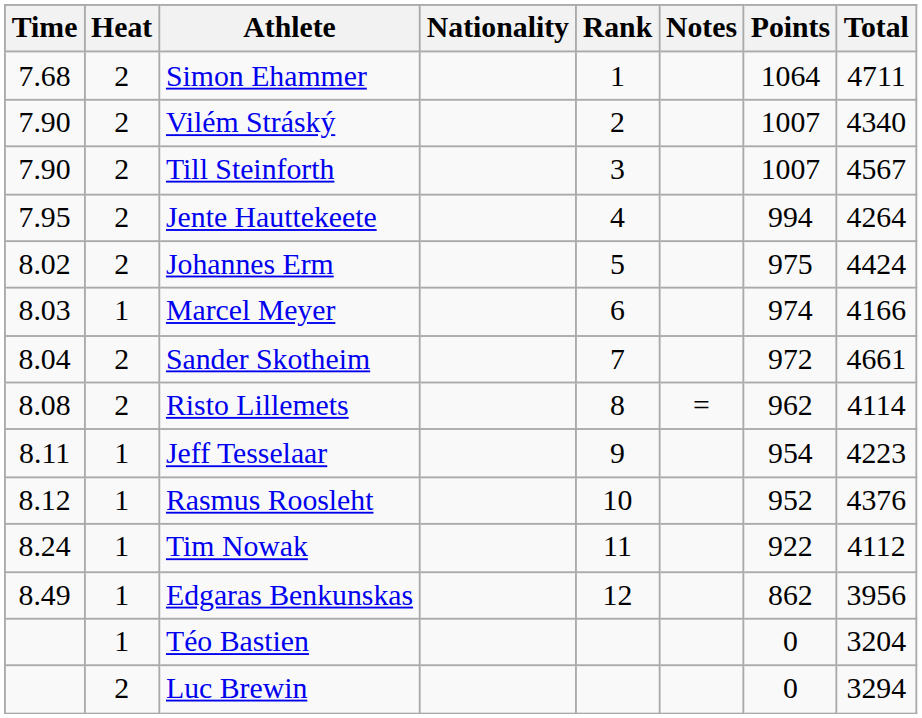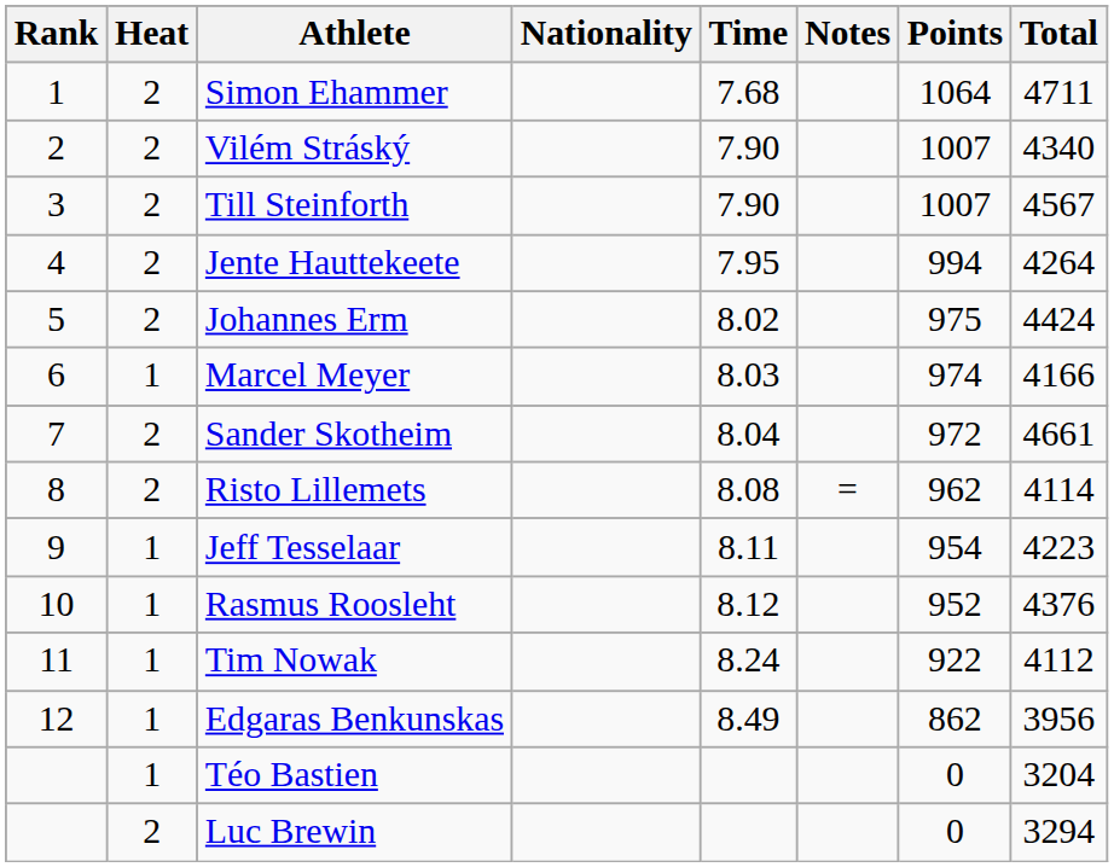 <table class="wikitable sortable" style="text-align:center">
 <tr>
-<th>Time</th>
+<th>Rank</th>
 <th>Heat</th>
 <th>Athlete</th>
 <th>Nationality</th>
-<th>Rank</th>
+<th>Time</th>
 <th>Notes</th>
 <th>Points</th>
 <th>Total</th>
 </tr>
 <tr>
-<td>7.68</td>
+<td>1</td>
 <td>2</td>
 <td align="left"><a href='#'>Simon Ehammer</a></td>
 <td align="left"></td>
-<td>1</td>
+<td>7.68</td>
 <td></td>
 <td>1064</td>
 <td>4711</td>
 </tr>
 <tr>
-<td>7.90</td>
+<td>2</td>
 <td>2</td>
 <td align="left"><a href='#'>Vilém Stráský</a></td>
 <td align="left"></td>
-<td>2</td>
+<td>7.90</td>
 <td></td>
 <td>1007</td>
 <td>4340</td>
 </tr>
 <tr>
-<td>7.90</td>
+<td>3</td>
 <td>2</td>
 <td align="left"><a href='#'>Till Steinforth</a></td>
 <td align="left"></td>
-<td>3</td>
+<td>7.90</td>
 <td></td>
 <td>1007</td>
 <td>4567</td>
 </tr>
 <tr>
-<td>7.95</td>
+<td>4</td>
 <td>2</td>
 <td align="left"><a href='#'>Jente Hauttekeete</a></td>
 <td align="left"></td>
-<td>4</td>
+<td>7.95</td>
 <td></td>
 <td>994</td>
 <td>4264</td>
 </tr>
 <tr>
-<td>8.02</td>
+<td>5</td>
 <td>2</td>
 <td align="left"><a href='#'>Johannes Erm</a></td>
 <td align="left"></td>
-<td>5</td>
+<td>8.02</td>
 <td></td>
 <td>975</td>
 <td>4424</td>
 </tr>
 <tr>
-<td>8.03</td>
+<td>6</td>
 <td>1</td>
 <td align="left"><a href='#'>Marcel Meyer</a></td>
 <td align="left"></td>
-<td>6</td>
+<td>8.03</td>
 <td></td>
 <td>974</td>
 <td>4166</td>
 </tr>
 <tr>
-<td>8.04</td>
+<td>7</td>
 <td>2</td>
 <td align="left"><a href='#'>Sander Skotheim</a></td>
 <td align="left"></td>
-<td>7</td>
+<td>8.04</td>
 <td></td>
 <td>972</td>
 <td>4661</td>
 </tr>
 <tr>
-<td>8.08</td>
+<td>8</td>
 <td>2</td>
 <td align="left"><a href='#'>Risto Lillemets</a></td>
 <td align="left"></td>
-<td>8</td>
+<td>8.08</td>
 <td>=</td>
 <td>962</td>
 <td>4114</td>
 </tr>
 <tr>
-<td>8.11</td>
+<td>9</td>
 <td>1</td>
 <td align="left"><a href='#'>Jeff Tesselaar</a></td>
 <td align="left"></td>
-<td>9</td>
+<td>8.11</td>
 <td></td>
 <td>954</td>
 <td>4223</td>
 </tr>
 <tr>
-<td>8.12</td>
+<td>10</td>
 <td>1</td>
 <td align="left"><a href='#'>Rasmus Roosleht</a></td>
 <td align="left"></td>
-<td>10</td>
+<td>8.12</td>
 <td></td>
 <td>952</td>
 <td>4376</td>
 </tr>
 <tr>
-<td>8.24</td>
+<td>11</td>
 <td>1</td>
 <td align="left"><a href='#'>Tim Nowak</a></td>
 <td align="left"></td>
-<td>11</td>
+<td>8.24</td>
 <td></td>
 <td>922</td>
 <td>4112</td>
 </tr>
 <tr>
-<td>8.49</td>
+<td>12</td>
 <td>1</td>
 <td align="left"><a href='#'>Edgaras Benkunskas</a></td>
 <td align="left"></td>
-<td>12</td>
+<td>8.49</td>
 <td></td>
 <td>862</td>
 <td>3956</td>
 </tr>
 <tr>
 <td></td>
 <td>1</td>
 <td align="left"><a href='#'>Téo Bastien</a></td>
 <td align="left"></td>
 <td></td>
 <td></td>
 <td>0</td>
 <td>3204</td>
 </tr>
 <tr>
 <td></td>
 <td>2</td>
 <td align="left"><a href='#'>Luc Brewin</a></td>
 <td align="left"></td>
 <td></td>
 <td></td>
 <td>0</td>
 <td>3294</td>
 </tr>
 </table>
